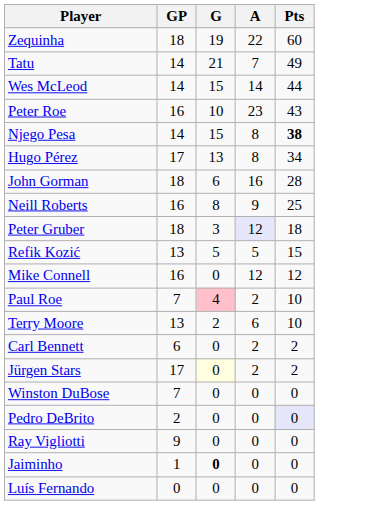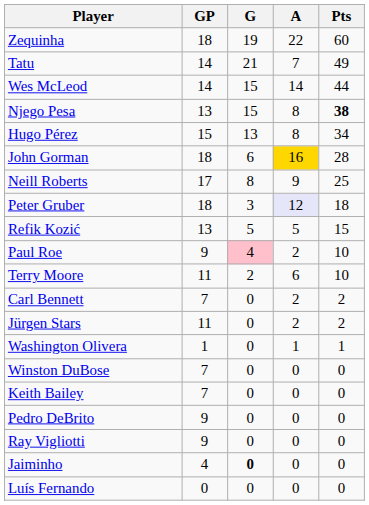 <table class="wikitable">
 <tr>
 <th style="width:35%;">Player</th>
 <th style="width:9%;">GP</th>
 <th style="width:9%;">G</th>
 <th style="width:9%;">A</th>
 <th style="width:9%;">Pts</th>
 </tr>
 <tr align=center>
 <td align=left><a href='#'>Zequinha</a></td>
 <td>18</td>
 <td>19</td>
 <td>22</td>
 <td>60</td>
 </tr>
 <tr align=center>
 <td align=left><a href='#'>Tatu</a></td>
 <td>14</td>
 <td>21</td>
 <td>7</td>
 <td>49</td>
 </tr>
 <tr align=center>
 <td align=left><a href='#'>Wes McLeod</a></td>
 <td>14</td>
 <td>15</td>
 <td>14</td>
 <td>44</td>
 </tr>
 <tr align=center>
-<td align=left><a href='#'>Peter Roe</a></td>
-<td>16</td>
-<td>10</td>
-<td>23</td>
-<td>43</td>
-</tr>
-<tr align=center>
 <td align=left><a href='#'>Njego Pesa</a></td>
-<td>14</td>
+<td>13</td>
 <td>15</td>
 <td>8</td>
 <td><strong>38</strong></td>
 </tr>
 <tr align=center>
 <td align=left><a href='#'>Hugo Pérez</a></td>
-<td>17</td>
+<td>15</td>
 <td>13</td>
 <td>8</td>
 <td>34</td>
 </tr>
 <tr align=center>
 <td align=left><a href='#'>John Gorman</a></td>
 <td>18</td>
 <td>6</td>
-<td>16</td>
+<td style="background: gold;">16</td>
 <td>28</td>
 </tr>
 <tr align=center>
 <td align=left><a href='#'>Neill Roberts</a></td>
-<td>16</td>
+<td>17</td>
 <td>8</td>
 <td>9</td>
 <td>25</td>
 </tr>
 <tr align=center>
 <td align=left><a href='#'>Peter Gruber</a></td>
 <td>18</td>
 <td>3</td>
 <td style="background: lavender;">12</td>
 <td>18</td>
 </tr>
 <tr align=center>
 <td align=left><a href='#'>Refik Kozić</a></td>
 <td>13</td>
 <td>5</td>
 <td>5</td>
 <td>15</td>
 </tr>
 <tr align=center>
-<td align=left><a href='#'>Mike Connell</a></td>
-<td>16</td>
-<td>0</td>
-<td>12</td>
-<td>12</td>
-</tr>
-<tr align=center>
 <td align=left><a href='#'>Paul Roe</a></td>
-<td>7</td>
+<td>9</td>
 <td style="background: pink;">4</td>
 <td>2</td>
 <td>10</td>
 </tr>
 <tr align=center>
 <td align=left><a href='#'>Terry Moore</a></td>
-<td>13</td>
+<td>11</td>
 <td>2</td>
 <td>6</td>
 <td>10</td>
 </tr>
 <tr align=center>
 <td align=left><a href='#'>Carl Bennett</a></td>
-<td>6</td>
+<td>7</td>
 <td>0</td>
 <td>2</td>
 <td>2</td>
 </tr>
 <tr align=center>
 <td align=left><a href='#'>Jürgen Stars</a></td>
-<td>17</td>
-<td style="background: lightyellow;">0</td>
+<td>11</td>
+<td>0</td>
 <td>2</td>
 <td>2</td>
+</tr>
+<tr align=center>
+<td align=left><a href='#'>Washington Olivera</a></td>
+<td>1</td>
+<td>0</td>
+<td>1</td>
+<td>1</td>
 </tr>
 <tr align=center>
 <td align=left><a href='#'>Winston DuBose</a></td>
 <td>7</td>
 <td>0</td>
 <td>0</td>
 <td>0</td>
 </tr>
 <tr align=center>
-<td align=left><a href='#'>Pedro DeBrito</a></td>
-<td>2</td>
+<td align=left><a href='#'>Keith Bailey</a></td>
+<td>7</td>
 <td>0</td>
 <td>0</td>
-<td style="background: lavender;">0</td>
+<td>0</td>
+</tr>
+<tr align=center>
+<td align=left><a href='#'>Pedro DeBrito</a></td>
+<td>9</td>
+<td>0</td>
+<td>0</td>
+<td>0</td>
 </tr>
 <tr align=center>
 <td align=left><a href='#'>Ray Vigliotti</a></td>
 <td>9</td>
 <td>0</td>
 <td>0</td>
 <td>0</td>
 </tr>
 <tr align=center>
 <td align=left><a href='#'>Jaiminho</a></td>
-<td>1</td>
+<td>4</td>
 <td><strong>0</strong></td>
 <td>0</td>
 <td>0</td>
 </tr>
 <tr align=center>
 <td align=left><a href='#'>Luís Fernando</a></td>
 <td>0</td>
 <td>0</td>
 <td>0</td>
 <td>0</td>
 </tr>
 </table>
